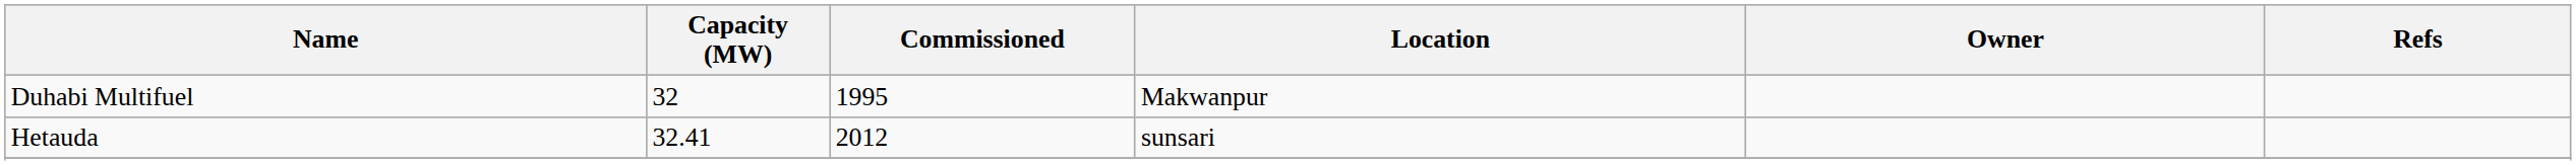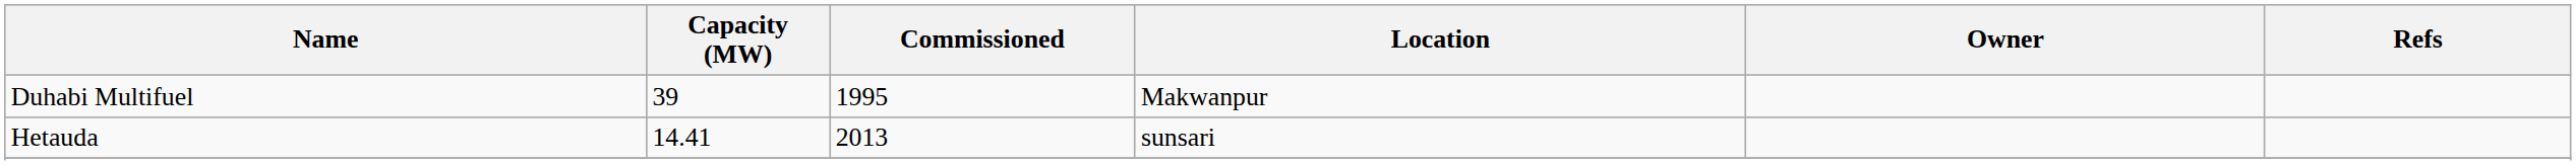 <table class="wikitable sortable collapsible">
 <tr>
 <th width="21%">Name</th>
 <th width="6%">Capacity (MW)</th>
 <th width="10%">Commissioned</th>
 <th width="20%">Location</th>
 <th width="17%">Owner</th>
 <th width="10%">Refs</th>
 </tr>
 <tr>
 <td>Duhabi Multifuel</td>
-<td>32</td>
+<td>39</td>
 <td>1995</td>
 <td>Makwanpur</td>
 <td></td>
 <td></td>
 </tr>
 <tr>
 <td>Hetauda</td>
-<td>32.41</td>
-<td>2012</td>
+<td>14.41</td>
+<td>2013</td>
 <td>sunsari</td>
 <td></td>
 <td></td>
 </tr>
 <tr |1.028>
 </tr>
 <tr>
 </tr>
 </table>
